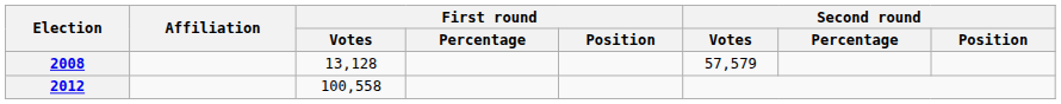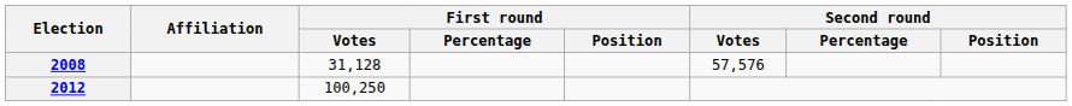 <table class=wikitable width=75%>
 <tr>
 <th rowspan=2>Election</th>
 <th rowspan=2>Affiliation</th>
 <th colspan=3>First round</th>
 <th colspan=3>Second round</th>
 </tr>
 <tr>
 <th>Votes</th>
 <th>Percentage</th>
 <th>Position</th>
 <th>Votes</th>
 <th>Percentage</th>
 <th>Position</th>
 </tr>
 <tr align=center>
 <th><a href='#'>2008</a></th>
 <td></td>
-<td>13,128</td>
+<td>31,128</td>
 <td></td>
 <td></td>
-<td>57,579</td>
+<td>57,576</td>
 <td></td>
 <td></td>
 </tr>
 <tr align=center>
 <th><a href='#'>2012</a></th>
 <td></td>
-<td>100,558</td>
+<td>100,250</td>
 <td></td>
 <td></td>
 </tr>
 </table>
